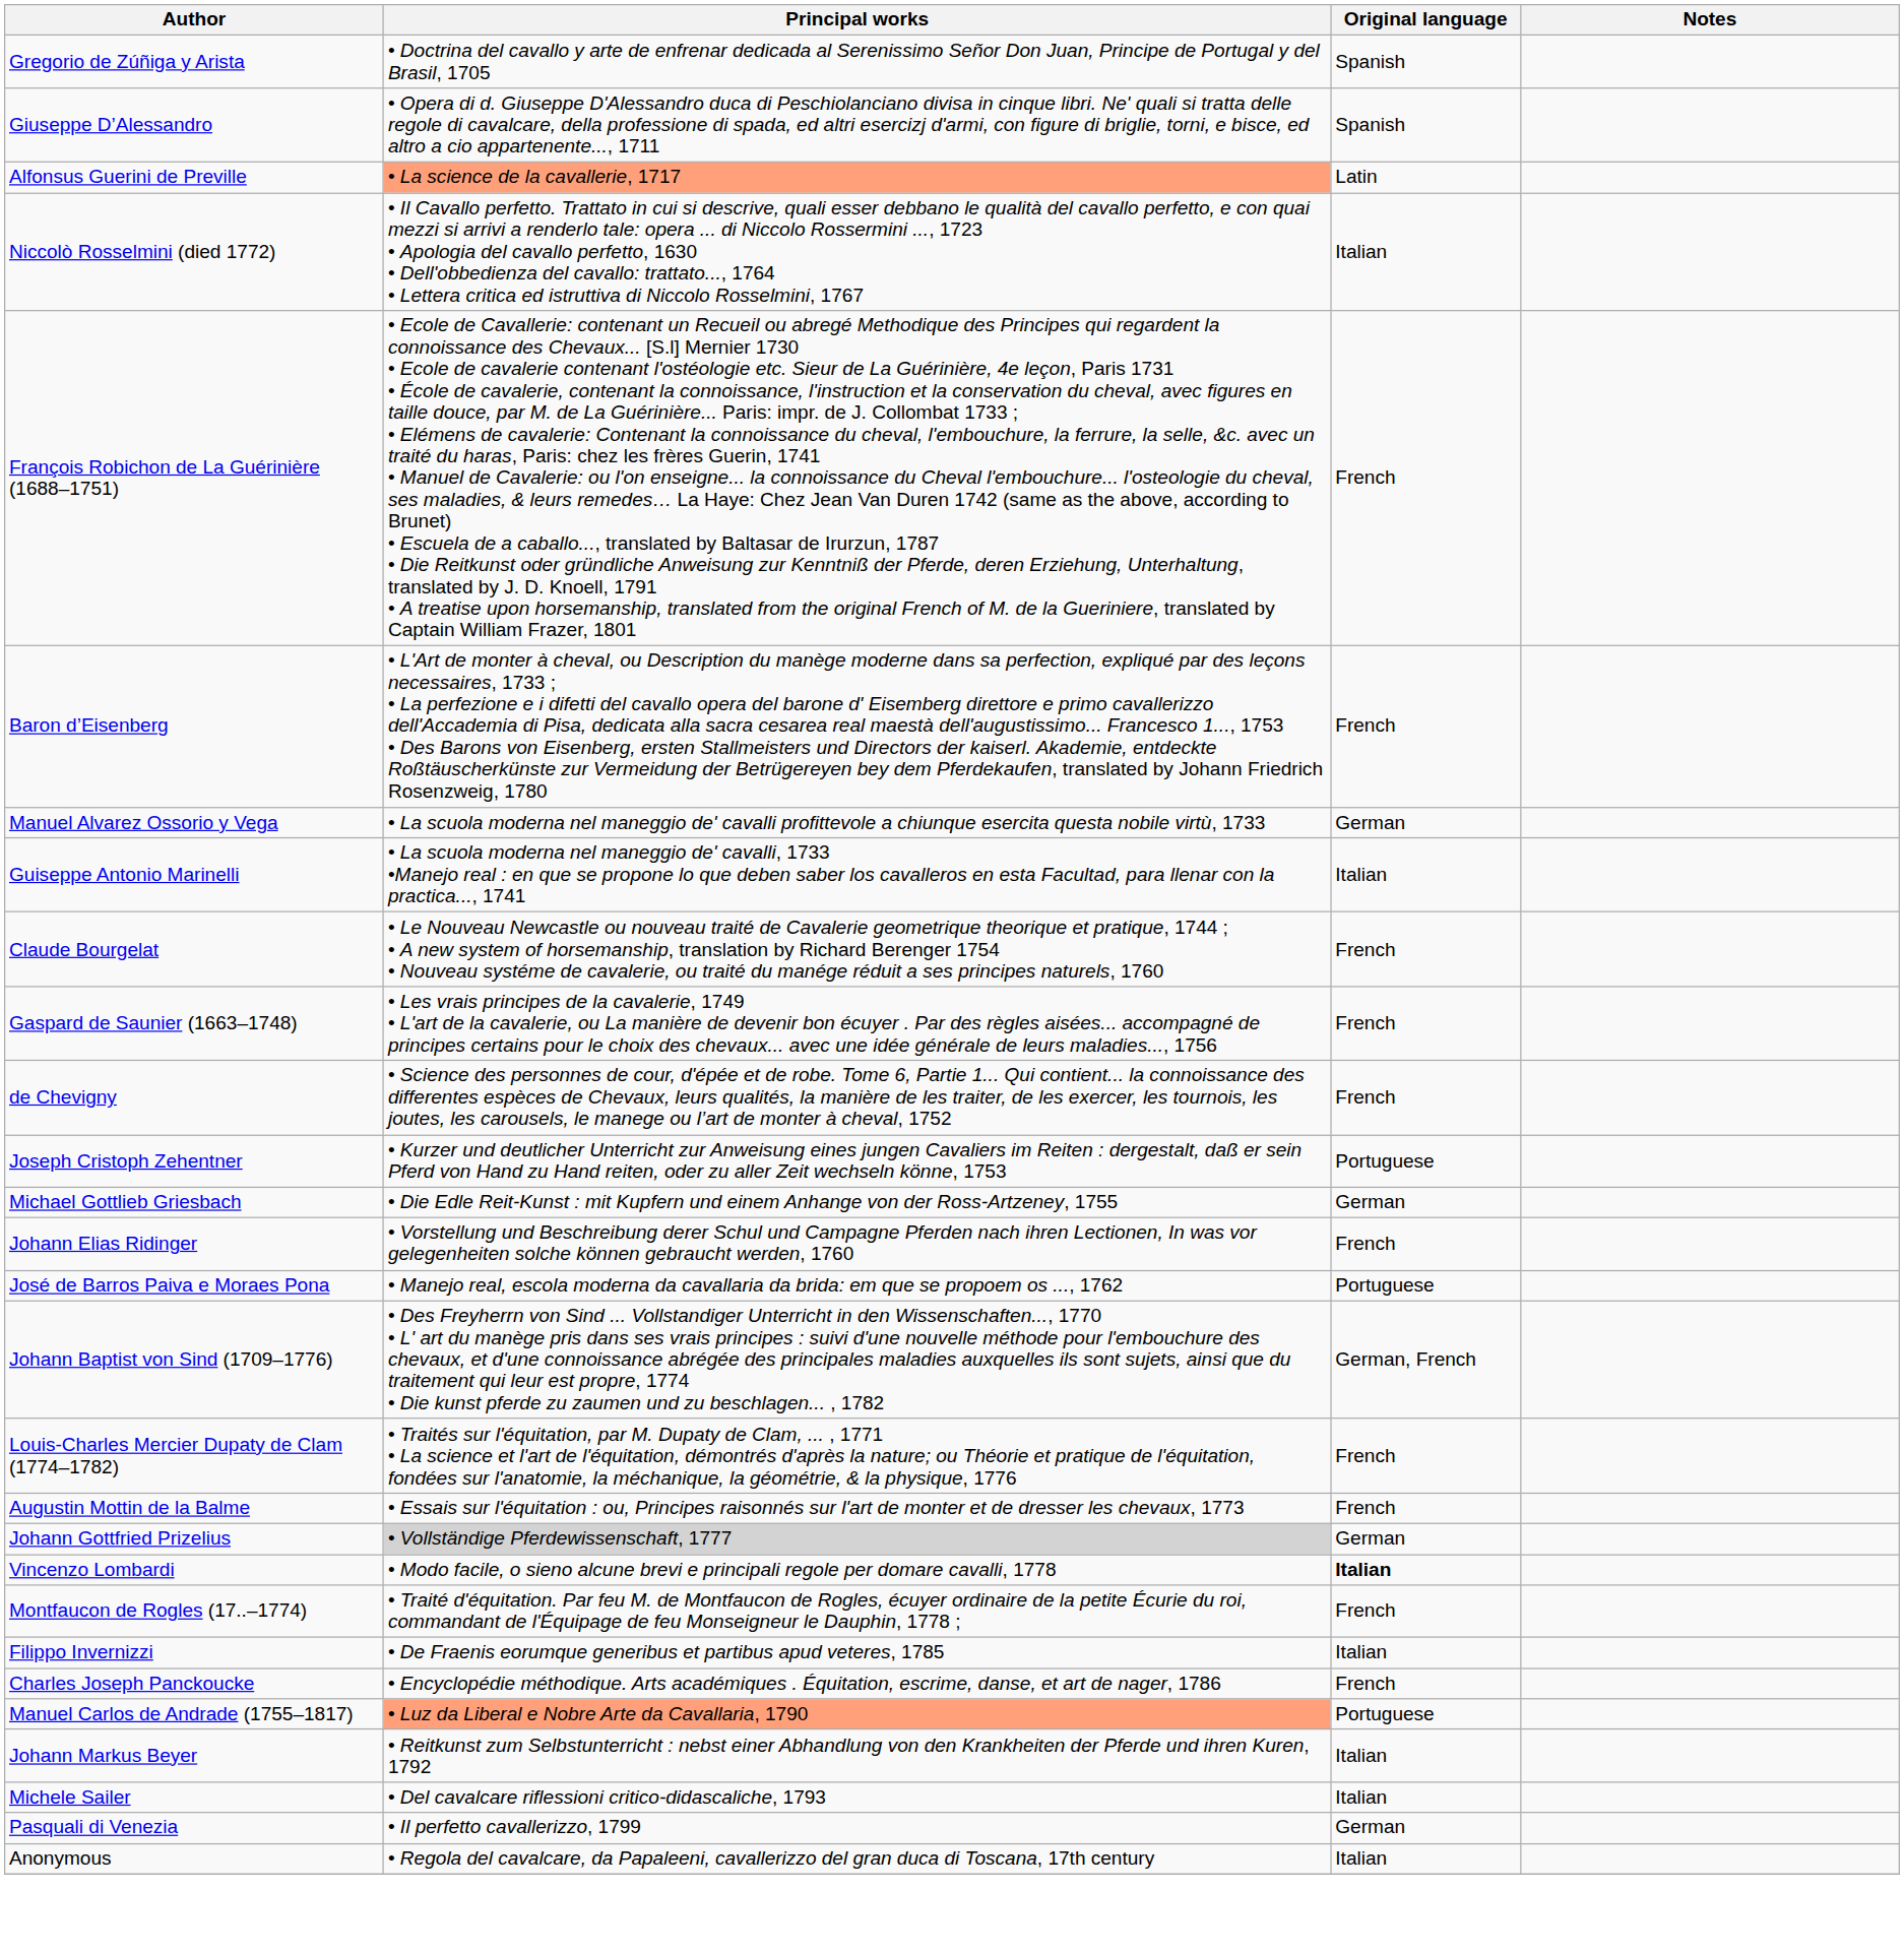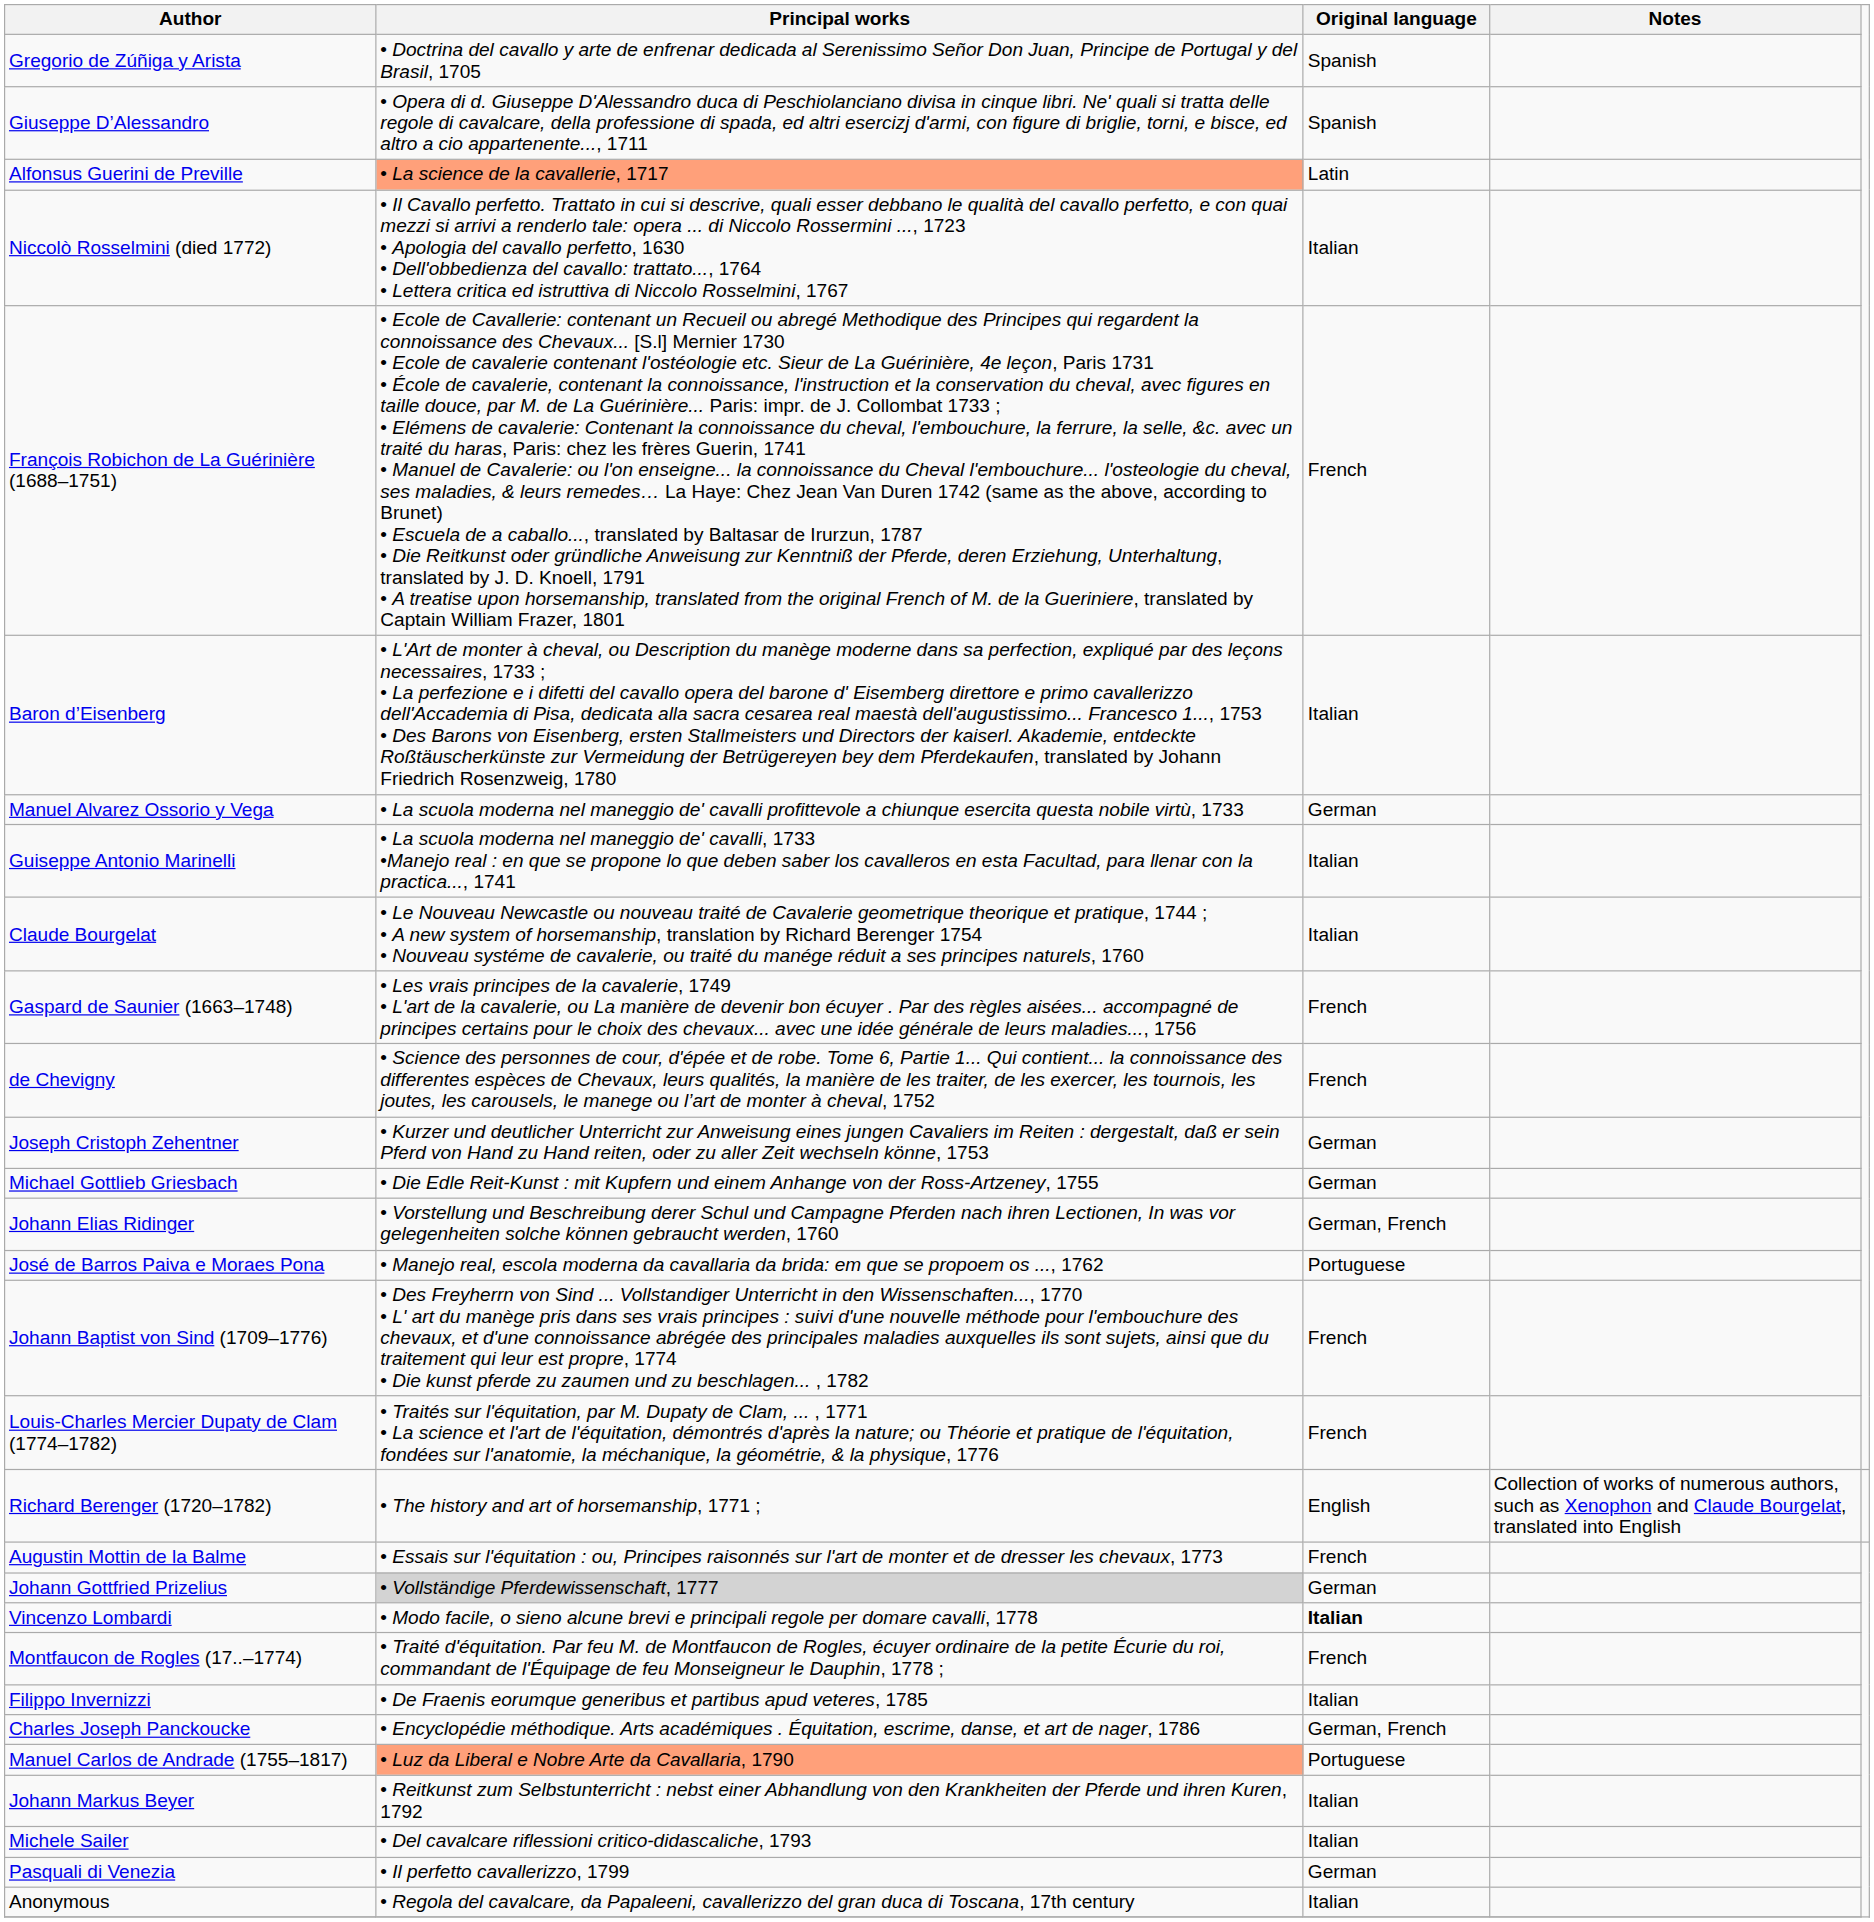 <table class="wikitable sortable">
 <tr>
 <th style="width: 20%">Author</th>
 <th class="unsortable" style="width: 50%">Principal works</th>
 <th style="width: 10%">Original language</th>
 <th class="unsortable" style="width: 20%">Notes</th>
 </tr>
 <tr>
 <td><a href='#'>Gregorio de Zúñiga y Arista</a></td>
 <td>• <em>Doctrina del cavallo y arte de enfrenar dedicada al Serenissimo Señor Don Juan, Principe de Portugal y del Brasil</em>, 1705 </td>
 <td>Spanish</td>
 <td></td>
 </tr>
 <tr>
 <td><a href='#'>Giuseppe D’Alessandro</a></td>
 <td>• <em>Opera di d. Giuseppe D'Alessandro duca di Peschiolanciano divisa in cinque libri. Ne' quali si tratta delle regole di cavalcare, della professione di spada, ed altri esercizj d'armi, con figure di briglie, torni, e bisce, ed altro a cio appartenente...</em>, 1711 </td>
 <td>Spanish</td>
 <td></td>
 </tr>
 <tr>
 <td><a href='#'>Alfonsus Guerini de Preville</a></td>
 <td style="background: lightsalmon;">• <em>La science de la cavallerie</em>, 1717 </td>
 <td>Latin</td>
 <td></td>
 </tr>
 <tr>
 <td><a href='#'>Niccolò Rosselmini</a> (died 1772)</td>
 <td>• <em>Il Cavallo perfetto. Trattato in cui si descrive, quali esser debbano le qualità del cavallo perfetto, e con quai mezzi si arrivi a renderlo tale: opera ... di Niccolo Rossermini ...</em>, 1723  <br>• <em>Apologia del cavallo perfetto</em>, 1630 <br>• <em>Dell'obbedienza del cavallo: trattato...</em>, 1764 <br>• <em>Lettera critica ed istruttiva di Niccolo Rosselmini</em>, 1767</td>
 <td>Italian</td>
 <td></td>
 </tr>
 <tr>
 <td><a href='#'>François Robichon de La Guérinière</a> (1688–1751)</td>
 <td>• <em>Ecole de Cavallerie: contenant un Recueil ou abregé Methodique des Principes qui regardent la connoissance des Chevaux...</em> [S.l] Mernier 1730<br>• <em>Ecole de cavalerie contenant l'ostéologie etc. Sieur de La Guérinière, 4e leçon</em>, Paris 1731<br>• <em>École de cavalerie, contenant la connoissance, l'instruction et la conservation du cheval, avec figures en taille douce, par M. de La Guérinière...</em> Paris: impr. de J. Collombat 1733 ; <br>• <em>Elémens de cavalerie: Contenant la connoissance du cheval, l'embouchure, la ferrure, la selle, &c. avec un traité du haras</em>, Paris: chez les frères Guerin, 1741<br>• <em>Manuel de Cavalerie: ou l'on enseigne... la connoissance du Cheval l'embouchure... l'osteologie du cheval, ses maladies, & leurs remedes…</em> La Haye: Chez Jean Van Duren 1742 (same as the above, according to Brunet)  <br>• <em>Escuela de a caballo...</em>, translated by Baltasar de Irurzun, 1787  <br>• <em>Die Reitkunst oder gründliche Anweisung zur Kenntniß der Pferde, deren Erziehung, Unterhaltung</em>, translated by J. D. Knoell, 1791  <br>• <em>A treatise upon horsemanship, translated from the original French of M. de la Gueriniere</em>, translated by Captain William Frazer, 1801 </td>
 <td>French</td>
 <td> </td>
 </tr>
 <tr>
 <td><a href='#'>Baron d’Eisenberg</a></td>
 <td>• <em>L'Art de monter à cheval, ou Description du manège moderne dans sa perfection, expliqué par des leçons necessaires</em>, 1733 ;  <br>• <em>La perfezione e i difetti del cavallo opera del barone d' Eisemberg direttore e primo cavallerizzo dell'Accademia di Pisa, dedicata alla sacra cesarea real maestà dell'augustissimo... Francesco 1...</em>, 1753   <br>• <em>Des Barons von Eisenberg, ersten Stallmeisters und Directors der kaiserl. Akademie, entdeckte Roßtäuscherkünste zur Vermeidung der Betrügereyen bey dem Pferdekaufen</em>, translated by Johann Friedrich Rosenzweig, 1780 </td>
-<td>French</td>
+<td>Italian</td>
 <td></td>
 </tr>
 <tr>
 <td><a href='#'>Manuel Alvarez Ossorio y Vega</a></td>
 <td>• <em>La scuola moderna nel maneggio de' cavalli profittevole a chiunque esercita questa nobile virtù</em>, 1733 </td>
 <td>German</td>
 <td></td>
 </tr>
 <tr>
 <td><a href='#'>Guiseppe Antonio Marinelli</a></td>
 <td>• <em>La scuola moderna nel maneggio de' cavalli</em>, 1733 <br>•<em>Manejo real : en que se propone lo que deben saber los cavalleros en esta Facultad, para llenar con la practica...</em>, 1741 </td>
 <td>Italian</td>
 <td></td>
 </tr>
 <tr>
 <td><a href='#'>Claude Bourgelat</a></td>
 <td>• <em>Le Nouveau Newcastle ou nouveau traité de Cavalerie geometrique theorique et pratique</em>, 1744 ;  <br>• <em>A new system of horsemanship</em>, translation by Richard Berenger 1754  <br>• <em>Nouveau systéme de cavalerie, ou traité du manége réduit a ses principes naturels</em>, 1760 </td>
-<td>French</td>
+<td>Italian</td>
 <td></td>
 </tr>
 <tr>
 <td><a href='#'>Gaspard de Saunier</a> (1663–1748)</td>
 <td>• <em>Les vrais principes de la cavalerie</em>, 1749  <br>• <em>L'art de la cavalerie, ou La manière de devenir bon écuyer . Par des règles aisées... accompagné de principes certains pour le choix des chevaux... avec une idée générale de leurs maladies...</em>, 1756 </td>
 <td>French</td>
 <td></td>
 </tr>
 <tr>
 <td><a href='#'>de Chevigny</a></td>
 <td>• <em>Science des personnes de cour, d'épée et de robe. Tome 6, Partie 1... Qui contient... la connoissance des differentes espèces de Chevaux, leurs qualités, la manière de les traiter, de les exercer, les tournois, les joutes, les carousels, le manege ou l’art de monter à cheval</em>, 1752 </td>
 <td>French</td>
 <td></td>
 </tr>
 <tr>
 <td><a href='#'>Joseph Cristoph Zehentner</a></td>
 <td>• <em>Kurzer und deutlicher Unterricht zur Anweisung eines jungen Cavaliers im Reiten : dergestalt, daß er sein Pferd von Hand zu Hand reiten, oder zu aller Zeit wechseln könne</em>, 1753 </td>
-<td>Portuguese</td>
+<td>German</td>
 <td></td>
 </tr>
 <tr>
 <td><a href='#'>Michael Gottlieb Griesbach</a></td>
 <td>• <em>Die Edle Reit-Kunst : mit Kupfern und einem Anhange von der Ross-Artzeney</em>, 1755 </td>
 <td>German</td>
 <td></td>
 </tr>
 <tr>
 <td><a href='#'>Johann Elias Ridinger</a></td>
 <td>• <em>Vorstellung und Beschreibung derer Schul und Campagne Pferden nach ihren Lectionen, In was vor gelegenheiten solche können gebraucht werden</em>, 1760 </td>
-<td>French</td>
+<td>German, French</td>
 <td></td>
 </tr>
 <tr>
 <td><a href='#'>José de Barros Paiva e Moraes Pona</a></td>
 <td>• <em>Manejo real, escola moderna da cavallaria da brida: em que se propoem os ...</em>, 1762 </td>
 <td>Portuguese</td>
 <td></td>
 </tr>
 <tr>
 <td><a href='#'>Johann Baptist von Sind</a> (1709–1776)</td>
 <td>• <em>Des Freyherrn von Sind ... Vollstandiger Unterricht in den Wissenschaften...</em>, 1770  <br>• <em>L' art du manège pris dans ses vrais principes : suivi d'une nouvelle méthode pour l'embouchure des chevaux, et d'une connoissance abrégée des principales maladies auxquelles ils sont sujets, ainsi que du traitement qui leur est propre</em>, 1774  <br>• <em>Die kunst pferde zu zaumen und zu beschlagen... </em>, 1782 </td>
-<td>German, French</td>
+<td>French</td>
 <td></td>
 </tr>
 <tr>
 <td><a href='#'>Louis-Charles Mercier Dupaty de Clam</a> (1774–1782)</td>
 <td>• <em>Traités sur l'équitation, par M. Dupaty de Clam, ... </em>, 1771  <br>• <em>La science et l'art de l'équitation, démontrés d'après la nature; ou Théorie et pratique de l'équitation, fondées sur l'anatomie, la méchanique, la géométrie, & la physique</em>, 1776 </td>
 <td>French</td>
+<td></td>
+</tr>
+<tr>
+<td><a href='#'>Richard Berenger</a> (1720–1782)</td>
+<td>• <em>The history and art of horsemanship</em>, 1771 ; </td>
+<td>English</td>
+<td>Collection of works of numerous authors, such as <a href='#'>Xenophon</a> and <a href='#'>Claude Bourgelat</a>, translated into English</td>
 <td></td>
 </tr>
 <tr>
 <td><a href='#'>Augustin Mottin de la Balme</a></td>
 <td>• <em>Essais sur l'équitation : ou, Principes raisonnés sur l'art de monter et de dresser les chevaux</em>, 1773 </td>
 <td>French</td>
 <td></td>
 </tr>
 <tr>
 <td><a href='#'>Johann Gottfried Prizelius</a></td>
 <td style="background: lightgrey;">• <em>Vollständige Pferdewissenschaft</em>, 1777  </td>
 <td>German</td>
 <td></td>
 </tr>
 <tr>
 <td><a href='#'>Vincenzo Lombardi</a></td>
 <td>• <em>Modo facile, o sieno alcune brevi e principali regole per domare cavalli</em>, 1778</td>
 <td><strong>Italian</strong></td>
 <td></td>
 </tr>
 <tr>
 <td><a href='#'>Montfaucon de Rogles</a> (17..–1774)</td>
 <td>• <em>Traité d'équitation. Par feu M. de Montfaucon de Rogles, écuyer ordinaire de la petite Écurie du roi, commandant de l'Équipage de feu Monseigneur le Dauphin</em>, 1778 ; </td>
 <td>French</td>
 <td></td>
 </tr>
 <tr>
 <td><a href='#'>Filippo Invernizzi</a></td>
 <td>• <em>De Fraenis eorumque generibus et partibus apud veteres</em>, 1785</td>
 <td>Italian</td>
 <td></td>
 </tr>
 <tr>
 <td><a href='#'>Charles Joseph Panckoucke</a></td>
 <td>• <em>Encyclopédie méthodique. Arts académiques . Équitation, escrime, danse, et art de nager</em>, 1786 </td>
-<td>French</td>
+<td>German, French</td>
 <td></td>
 </tr>
 <tr>
 <td><a href='#'>Manuel Carlos de Andrade</a> (1755–1817)</td>
 <td style="background: lightsalmon;">• <em>Luz da Liberal e Nobre Arte da Cavallaria</em>, 1790 </td>
 <td>Portuguese</td>
 <td></td>
 </tr>
 <tr>
 <td><a href='#'>Johann Markus Beyer</a></td>
 <td>• <em>Reitkunst zum Selbstunterricht : nebst einer Abhandlung von den Krankheiten der Pferde und ihren Kuren</em>, 1792 </td>
 <td>Italian</td>
 <td></td>
 </tr>
 <tr>
 <td><a href='#'>Michele Sailer</a></td>
 <td>• <em>Del cavalcare riflessioni critico-didascaliche</em>, 1793 </td>
 <td>Italian</td>
 <td></td>
 </tr>
 <tr>
 <td><a href='#'>Pasquali di Venezia</a></td>
 <td>• <em>Il perfetto cavallerizzo</em>, 1799</td>
 <td>German</td>
 <td></td>
 </tr>
 <tr>
 <td>Anonymous</td>
 <td>• <em>Regola del cavalcare, da Papaleeni, cavallerizzo del gran duca di Toscana</em>, 17th century</td>
 <td>Italian</td>
 <td></td>
 </tr>
 <tr>
 </tr>
 </table>
